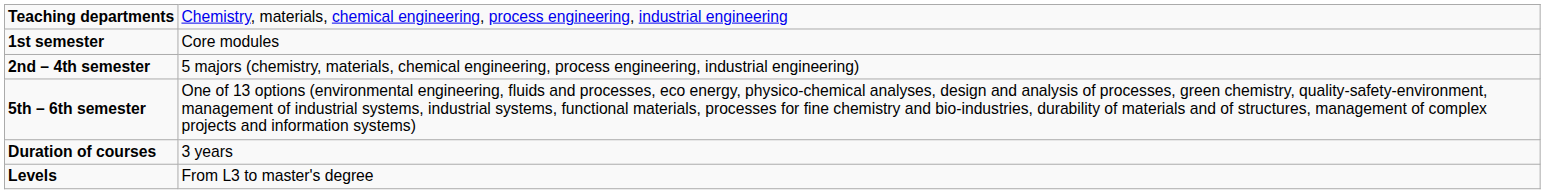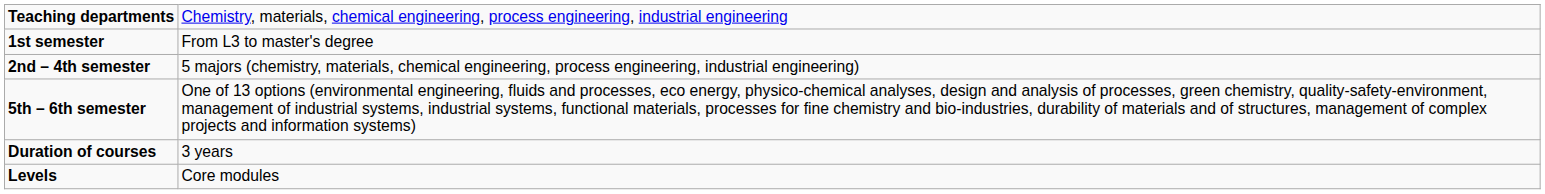 <table class="wikitable">
 <tr>
 <td style=white-space:nowrap><strong>Teaching departments</strong></td>
 <td><a href='#'>Chemistry</a>, materials, <a href='#'>chemical engineering</a>, <a href='#'>process engineering</a>, <a href='#'>industrial engineering</a></td>
 </tr>
 <tr>
 <td><strong>1st semester</strong></td>
-<td>Core modules</td>
+<td>From L3 to master's degree</td>
 </tr>
 <tr>
 <td><strong>2nd – 4th semester</strong></td>
 <td>5 majors (chemistry, materials, chemical engineering, process engineering, industrial engineering)</td>
 </tr>
 <tr>
 <td><strong>5th – 6th semester</strong></td>
 <td>One of 13 options (environmental engineering, fluids and processes, eco energy, physico-chemical analyses, design and analysis of processes, green chemistry, quality-safety-environment, management of industrial systems, industrial systems, functional materials, processes for fine chemistry and bio-industries, durability of materials and of structures, management of complex projects and information systems)</td>
 </tr>
 <tr>
 <td><strong>Duration of courses</strong></td>
 <td>3 years</td>
 </tr>
 <tr>
 <td><strong>Levels</strong></td>
-<td>From L3 to master's degree</td>
+<td>Core modules</td>
 </tr>
 </table>
